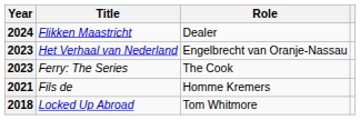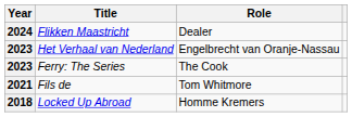 <table class="wikitable plainrowheaders sortable" style="margin-right: 0;">
 <tr>
 <th scope="col">Year</th>
 <th scope="col">Title</th>
 <th scope="col">Role</th>
 <th scope="col" class="unsortable"></th>
 </tr>
 <tr>
 <th scope="row">2024</th>
 <td><em><a href='#'>Flikken Maastricht</a></em></td>
 <td>Dealer</td>
 <td style="text-align: center;"></td>
 </tr>
 <tr>
 <th scope="row">2023</th>
 <td><em><a href='#'>Het Verhaal van Nederland</a></em></td>
 <td>Engelbrecht van Oranje-Nassau</td>
 <td style="text-align: center;"></td>
 </tr>
 <tr>
 <th scope="row">2023</th>
 <td><em>Ferry: The Series</em></td>
 <td>The Cook</td>
 <td style="text-align: center;"></td>
 </tr>
 <tr>
 <th scope="row">2021</th>
 <td><em>Fils de</em></td>
-<td>Homme Kremers</td>
+<td>Tom Whitmore</td>
 <td style="text-align: center;"></td>
 </tr>
 <tr>
 <th scope="row">2018</th>
 <td><em><a href='#'>Locked Up Abroad</a></em></td>
-<td>Tom Whitmore</td>
+<td>Homme Kremers</td>
 <td style="text-align: center;"></td>
 </tr>
 </table>
